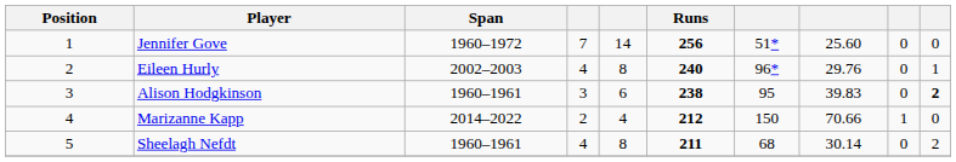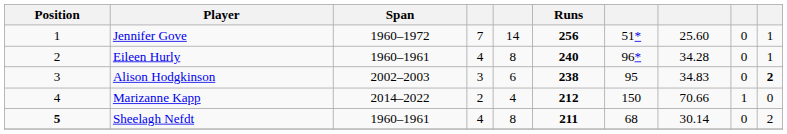 <table class="wikitable" style="text-align: center; width:60%">
 <tr>
 <th>Position</th>
 <th>Player</th>
 <th>Span</th>
 <th></th>
 <th></th>
 <th>Runs</th>
 <th></th>
 <th></th>
 <th></th>
 <th></th>
 </tr>
 <tr>
 <td>1</td>
 <td align="left"><a href='#'>Jennifer Gove</a></td>
 <td>1960–1972</td>
 <td>7</td>
 <td>14</td>
 <td><strong>256</strong></td>
 <td>51<a href='#'>*</a></td>
 <td>25.60</td>
 <td>0</td>
-<td>0</td>
+<td>1</td>
 </tr>
 <tr>
 <td>2</td>
 <td align="left"><a href='#'>Eileen Hurly</a></td>
-<td>2002–2003</td>
+<td>1960–1961</td>
 <td>4</td>
 <td>8</td>
 <td><strong>240</strong></td>
 <td>96<a href='#'>*</a></td>
-<td>29.76</td>
+<td>34.28</td>
 <td>0</td>
 <td>1</td>
 </tr>
 <tr>
 <td>3</td>
 <td align="left"><a href='#'>Alison Hodgkinson</a></td>
-<td>1960–1961</td>
+<td>2002–2003</td>
 <td>3</td>
 <td>6</td>
 <td><strong>238</strong></td>
 <td>95</td>
-<td>39.83</td>
+<td>34.83</td>
 <td>0</td>
 <td><strong>2</strong></td>
 </tr>
 <tr>
 <td>4</td>
 <td align="left"><a href='#'>Marizanne Kapp</a></td>
 <td>2014–2022</td>
 <td>2</td>
 <td>4</td>
 <td><strong>212</strong></td>
 <td>150</td>
 <td>70.66</td>
 <td>1</td>
 <td>0</td>
 </tr>
 <tr>
-<td>5</td>
+<td><strong>5</strong></td>
 <td align="left"><a href='#'>Sheelagh Nefdt</a></td>
 <td>1960–1961</td>
 <td>4</td>
 <td>8</td>
 <td><strong>211</strong></td>
 <td>68</td>
 <td>30.14</td>
 <td>0</td>
 <td>2</td>
 </tr>
 <tr>
 </tr>
 </table>
